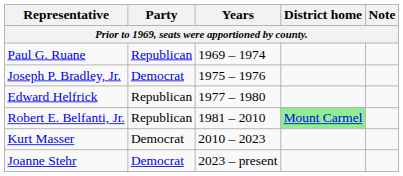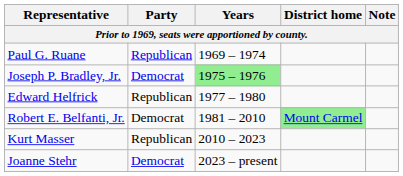 <table class=wikitable>
 <tr valign=bottom>
 <th>Representative</th>
 <th>Party</th>
 <th>Years</th>
 <th>District home</th>
 <th>Note</th>
 </tr>
 <tr>
 <th colspan=5 style="font-size: 80%;"><em>Prior to 1969, seats were apportioned by county.</em></th>
 </tr>
 <tr>
 <td><a href='#'>Paul G. Ruane</a></td>
 <td><a href='#'>Republican</a></td>
 <td>1969 – 1974</td>
 <td></td>
 <td></td>
 </tr>
 <tr>
 <td><a href='#'>Joseph P. Bradley, Jr.</a></td>
 <td><a href='#'>Democrat</a></td>
-<td>1975 – 1976</td>
+<td style="background: lightgreen;">1975 – 1976</td>
 <td></td>
 <td></td>
 </tr>
 <tr>
 <td><a href='#'>Edward Helfrick</a></td>
 <td>Republican</td>
 <td>1977 – 1980</td>
 <td></td>
 <td></td>
 </tr>
 <tr>
 <td><a href='#'>Robert E. Belfanti, Jr.</a></td>
-<td>Republican</td>
+<td>Democrat</td>
 <td>1981 – 2010</td>
 <td style="background: lightgreen;"><a href='#'>Mount Carmel</a></td>
 <td></td>
 </tr>
 <tr>
 <td><a href='#'>Kurt Masser</a></td>
-<td>Democrat</td>
+<td>Republican</td>
 <td>2010 – 2023</td>
 <td></td>
 <td></td>
 </tr>
 <tr>
 <td><a href='#'>Joanne Stehr</a></td>
 <td><a href='#'>Democrat</a></td>
 <td>2023 – present</td>
 <td></td>
 <td></td>
 </tr>
 </table>
